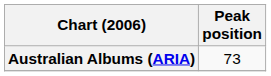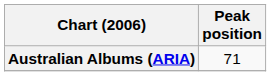 <table class="wikitable sortable plainrowheaders" style="text-align:center">
 <tr>
 <th scope="col">Chart (2006)</th>
 <th scope="col">Peak<br>position</th>
 </tr>
 <tr>
 <th scope="row">Australian Albums (<a href='#'>ARIA</a>)</th>
-<td>73</td>
+<td>71</td>
 </tr>
 <tr>
 </tr>
 <tr>
 </tr>
 <tr>
 </tr>
 <tr>
 </tr>
 <tr>
 </tr>
 <tr>
 </tr>
 <tr>
 </tr>
 <tr>
 </tr>
 <tr>
 </tr>
 <tr>
 </tr>
 <tr>
 </tr>
 <tr>
 </tr>
 <tr>
 </tr>
 <tr>
 </tr>
 <tr>
 </tr>
 <tr>
 </tr>
 </table>
